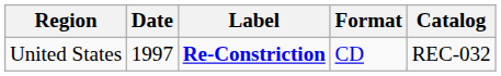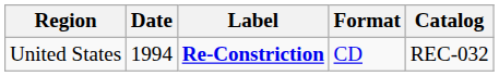 <table class="wikitable">
 <tr>
 <th>Region</th>
 <th>Date</th>
 <th>Label</th>
 <th>Format</th>
 <th>Catalog</th>
 </tr>
 <tr>
 <td>United States</td>
-<td>1997</td>
+<td>1994</td>
 <td><strong><a href='#'>Re-Constriction</a></strong></td>
 <td><a href='#'>CD</a></td>
 <td>REC-032</td>
 </tr>
 </table>
